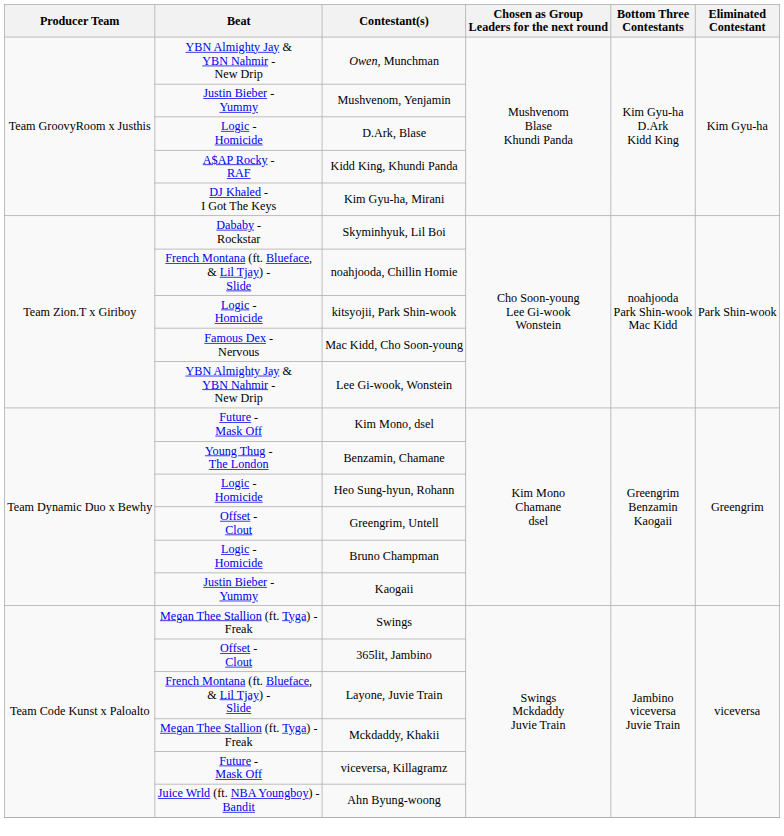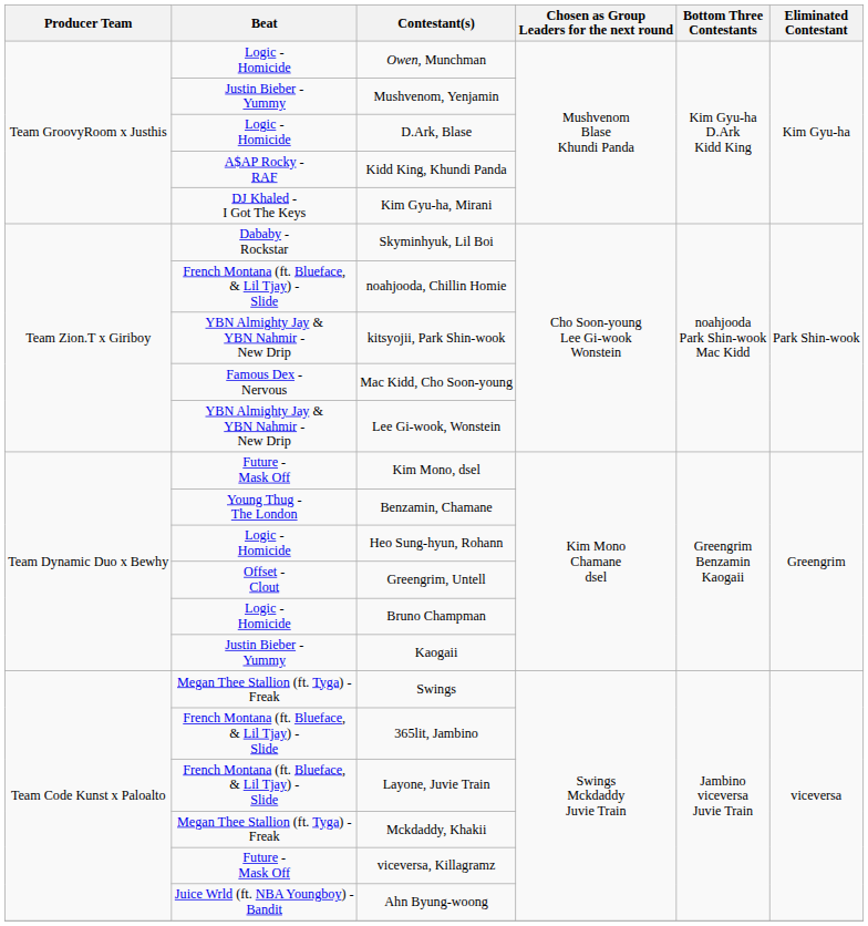 <table class="wikitable" style="text-align:center">
 <tr>
 <th>Producer Team</th>
 <th>Beat</th>
 <th>Contestant(s)</th>
 <th>Chosen as Group <br> Leaders for the next round</th>
 <th>Bottom Three <br> Contestants</th>
 <th>Eliminated <br>Contestant</th>
 </tr>
 <tr>
 <td rowspan="5">Team GroovyRoom x Justhis</td>
-<td><a href='#'>YBN Almighty Jay</a> & <br> <a href='#'>YBN Nahmir</a> - <br> New Drip</td>
+<td><a href='#'>Logic</a> - <br> <a href='#'>Homicide</a></td>
 <td><em>Owen,</em> Munchman</td>
 <td rowspan="5">Mushvenom<br>Blase<br>Khundi Panda</td>
 <td rowspan="5">Kim Gyu-ha<br> D.Ark<br> Kidd King</td>
 <td rowspan="5">Kim Gyu-ha</td>
 </tr>
 <tr>
 <td><a href='#'>Justin Bieber</a> - <br> <a href='#'>Yummy</a></td>
 <td>Mushvenom, Yenjamin</td>
 </tr>
 <tr>
 <td><a href='#'>Logic</a> - <br> <a href='#'>Homicide</a></td>
 <td>D.Ark, Blase</td>
 </tr>
 <tr>
 <td><a href='#'>A$AP Rocky</a> - <br> <a href='#'>RAF</a></td>
 <td>Kidd King, Khundi Panda</td>
 </tr>
 <tr>
 <td><a href='#'>DJ Khaled</a> - <br> I Got The Keys</td>
 <td>Kim Gyu-ha, Mirani</td>
 </tr>
 <tr>
 <td rowspan="5">Team Zion.T x Giriboy</td>
 <td><a href='#'>Dababy</a> - <br> Rockstar</td>
 <td>Skyminhyuk, Lil Boi</td>
 <td rowspan="5">Cho Soon-young<br>Lee Gi-wook<br>Wonstein</td>
 <td rowspan="5">noahjooda<br> Park Shin-wook<br>Mac Kidd</td>
 <td rowspan="5">Park Shin-wook</td>
 </tr>
 <tr>
 <td><a href='#'>French Montana</a> (ft. <a href='#'>Blueface</a>, <br> & <a href='#'>Lil Tjay</a>) - <br> <a href='#'>Slide</a></td>
 <td>noahjooda, Chillin Homie</td>
 </tr>
 <tr>
-<td><a href='#'>Logic</a> - <br> <a href='#'>Homicide</a></td>
+<td><a href='#'>YBN Almighty Jay</a> & <br> <a href='#'>YBN Nahmir</a> - <br> New Drip</td>
 <td>kitsyojii, Park Shin-wook</td>
 </tr>
 <tr>
 <td><a href='#'>Famous Dex</a> - <br> Nervous</td>
 <td>Mac Kidd, Cho Soon-young</td>
 </tr>
 <tr>
 <td><a href='#'>YBN Almighty Jay</a> & <br> <a href='#'>YBN Nahmir</a> - <br> New Drip</td>
 <td>Lee Gi-wook, Wonstein</td>
 </tr>
 <tr>
 <td rowspan="6">Team Dynamic Duo x Bewhy</td>
 <td><a href='#'>Future</a> - <br> <a href='#'>Mask Off</a></td>
 <td>Kim Mono, dsel</td>
 <td rowspan="6">Kim Mono<br> Chamane<br>dsel</td>
 <td rowspan="6">Greengrim<br>Benzamin<br>Kaogaii</td>
 <td rowspan="6">Greengrim</td>
 </tr>
 <tr>
 <td><a href='#'>Young Thug</a> - <br> <a href='#'>The London</a></td>
 <td>Benzamin, Chamane</td>
 </tr>
 <tr>
 <td><a href='#'>Logic</a> - <br> <a href='#'>Homicide</a></td>
 <td>Heo Sung-hyun, Rohann</td>
 </tr>
 <tr>
 <td><a href='#'>Offset</a> - <br> <a href='#'>Clout</a></td>
 <td>Greengrim, Untell</td>
 </tr>
 <tr>
 <td><a href='#'>Logic</a> - <br> <a href='#'>Homicide</a></td>
 <td>Bruno Champman</td>
 </tr>
 <tr>
 <td><a href='#'>Justin Bieber</a> - <br> <a href='#'>Yummy</a></td>
 <td>Kaogaii</td>
 </tr>
 <tr>
 <td rowspan="6">Team Code Kunst x Paloalto</td>
 <td><a href='#'>Megan Thee Stallion</a> (ft. <a href='#'>Tyga</a>) - <br> Freak</td>
 <td>Swings</td>
 <td rowspan="6">Swings<br>Mckdaddy<br>Juvie Train</td>
 <td rowspan="6">Jambino<br>viceversa<br>Juvie Train</td>
 <td rowspan="6">viceversa</td>
 </tr>
 <tr>
-<td><a href='#'>Offset</a> - <br> <a href='#'>Clout</a></td>
+<td><a href='#'>French Montana</a> (ft. <a href='#'>Blueface</a>, <br> & <a href='#'>Lil Tjay</a>) - <br> <a href='#'>Slide</a></td>
 <td>365lit, Jambino</td>
 </tr>
 <tr>
 <td><a href='#'>French Montana</a> (ft. <a href='#'>Blueface</a>, <br> & <a href='#'>Lil Tjay</a>) - <br> <a href='#'>Slide</a></td>
 <td>Layone, Juvie Train</td>
 </tr>
 <tr>
 <td><a href='#'>Megan Thee Stallion</a> (ft. <a href='#'>Tyga</a>) - <br> Freak</td>
 <td>Mckdaddy, Khakii</td>
 </tr>
 <tr>
 <td><a href='#'>Future</a> - <br> <a href='#'>Mask Off</a></td>
 <td>viceversa, Killagramz</td>
 </tr>
 <tr>
 <td><a href='#'>Juice Wrld</a> (ft. <a href='#'>NBA Youngboy</a>) - <br> <a href='#'>Bandit</a></td>
 <td>Ahn Byung-woong</td>
 </tr>
 <tr>
 </tr>
 </table>
